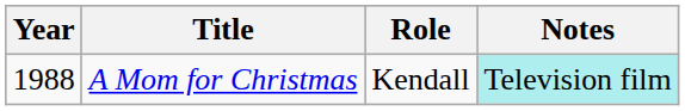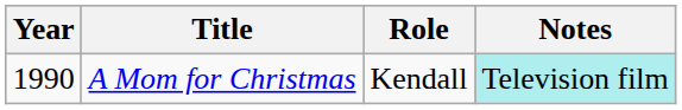 <table class="wikitable">
 <tr>
 <th>Year</th>
 <th>Title</th>
 <th>Role</th>
 <th>Notes</th>
 </tr>
 <tr>
-<td>1988</td>
+<td>1990</td>
 <td><em><a href='#'>A Mom for Christmas</a></em></td>
 <td>Kendall</td>
 <td style="background: paleturquoise;">Television film</td>
 </tr>
 </table>
